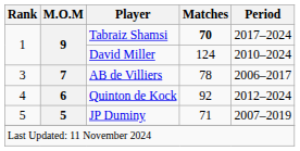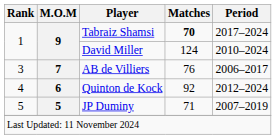 <table class="wikitable plainrowheaders sortable">
 <tr>
 <th scope=col>Rank</th>
 <th scope=col>M.O.M</th>
 <th scope=col>Player</th>
 <th scope=col>Matches</th>
 <th scope=col>Period</th>
 </tr>
 <tr>
 <td align=center rowspan=2>1</td>
 <th scope=row style=text-align:center; rowspan=2>9</th>
 <td><a href='#'>Tabraiz Shamsi</a></td>
 <td align=center><strong>70</strong></td>
 <td>2017–2024</td>
 </tr>
 <tr>
 <td><a href='#'>David Miller</a></td>
 <td align=center>124</td>
 <td>2010–2024</td>
 </tr>
 <tr>
 <td align=center>3</td>
 <th scope=row style=text-align:center;>7</th>
 <td><a href='#'>AB de Villiers</a></td>
-<td align=center>78</td>
+<td align=center>76</td>
 <td>2006–2017</td>
 </tr>
 <tr>
 <td align=center>4</td>
 <th scope=row style=text-align:center;>6</th>
 <td><a href='#'>Quinton de Kock</a></td>
 <td align=center>92</td>
 <td>2012–2024</td>
 </tr>
 <tr>
 <td align=center>5</td>
 <th scope=row style=text-align:center;>5</th>
 <td><a href='#'>JP Duminy</a></td>
 <td align=center>71</td>
 <td>2007–2019</td>
 </tr>
 <tr>
 </tr>
 <tr class=sortbottom>
 <td colspan=7><small>Last Updated: 11 November 2024</small></td>
 </tr>
 </table>
